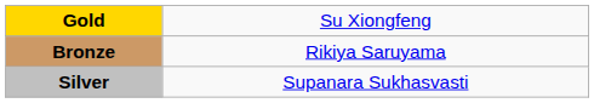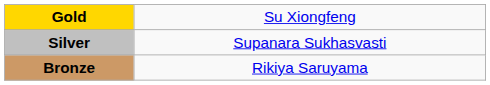 <table class="wikitable" style=" text-align:center; font-size:110%;" width="35%">
 <tr>
 <td bgcolor="gold"><strong>Gold</strong></td>
 <td><a href='#'>Su Xiongfeng</a><br></td>
 </tr>
 <tr>
+<td bgcolor="silver"><strong>Silver</strong></td>
+<td><a href='#'>Supanara Sukhasvasti</a><br></td>
+</tr>
+<tr>
 <td bgcolor="CC9966"><strong>Bronze</strong></td>
 <td><a href='#'>Rikiya Saruyama</a><br></td>
 </tr>
-<tr>
-<td bgcolor="silver"><strong>Silver</strong></td>
-<td><a href='#'>Supanara Sukhasvasti</a><br></td>
-</tr>
 </table>
